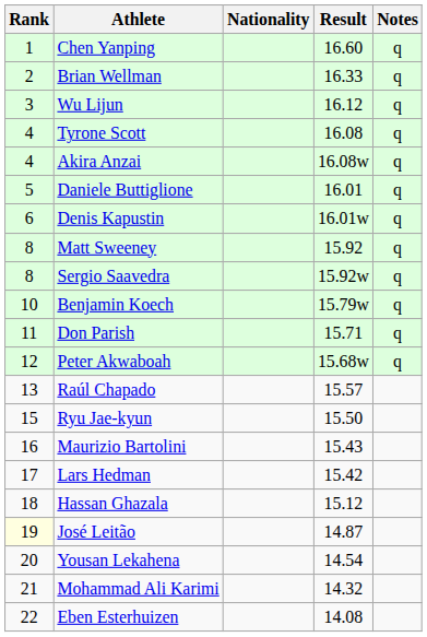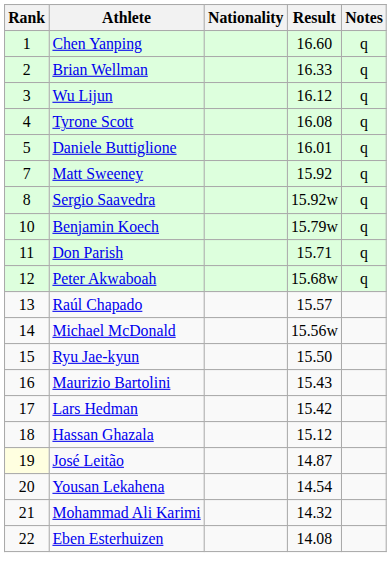 <table class="wikitable sortable" style="text-align:center;font-size:95%">
 <tr>
 <th>Rank</th>
 <th>Athlete</th>
 <th>Nationality</th>
 <th>Result</th>
 <th>Notes</th>
 </tr>
 <tr bgcolor=ddffdd>
 <td>1</td>
 <td align="left"><a href='#'>Chen Yanping</a></td>
 <td align=left></td>
 <td>16.60</td>
 <td>q</td>
 </tr>
 <tr bgcolor=ddffdd>
 <td>2</td>
 <td align="left"><a href='#'>Brian Wellman</a></td>
 <td align=left></td>
 <td>16.33</td>
 <td>q</td>
 </tr>
 <tr bgcolor=ddffdd>
 <td>3</td>
 <td align="left"><a href='#'>Wu Lijun</a></td>
 <td align=left></td>
 <td>16.12</td>
 <td>q</td>
 </tr>
 <tr bgcolor=ddffdd>
 <td>4</td>
 <td align="left"><a href='#'>Tyrone Scott</a></td>
 <td align=left></td>
 <td>16.08</td>
 <td>q</td>
 </tr>
 <tr bgcolor=ddffdd>
-<td>4</td>
-<td align="left"><a href='#'>Akira Anzai</a></td>
-<td align=left></td>
-<td>16.08w</td>
-<td>q</td>
-</tr>
-<tr bgcolor=ddffdd>
 <td>5</td>
 <td align="left"><a href='#'>Daniele Buttiglione</a></td>
 <td align=left></td>
 <td>16.01</td>
 <td>q</td>
 </tr>
 <tr bgcolor=ddffdd>
-<td>6</td>
-<td align="left"><a href='#'>Denis Kapustin</a></td>
-<td align=left></td>
-<td>16.01w</td>
-<td>q</td>
-</tr>
-<tr bgcolor=ddffdd>
-<td>8</td>
+<td>7</td>
 <td align="left"><a href='#'>Matt Sweeney</a></td>
 <td align=left></td>
 <td>15.92</td>
 <td>q</td>
 </tr>
 <tr bgcolor=ddffdd>
 <td>8</td>
 <td align="left"><a href='#'>Sergio Saavedra</a></td>
 <td align=left></td>
 <td>15.92w</td>
 <td>q</td>
 </tr>
 <tr bgcolor=ddffdd>
 <td>10</td>
 <td align="left"><a href='#'>Benjamin Koech</a></td>
 <td align=left></td>
 <td>15.79w</td>
 <td>q</td>
 </tr>
 <tr bgcolor=ddffdd>
 <td>11</td>
 <td align="left"><a href='#'>Don Parish</a></td>
 <td align=left></td>
 <td>15.71</td>
 <td>q</td>
 </tr>
 <tr bgcolor=ddffdd>
 <td>12</td>
 <td align="left"><a href='#'>Peter Akwaboah</a></td>
 <td align=left></td>
 <td>15.68w</td>
 <td>q</td>
 </tr>
 <tr>
 <td>13</td>
 <td align="left"><a href='#'>Raúl Chapado</a></td>
 <td align=left></td>
 <td>15.57</td>
+<td></td>
+</tr>
+<tr>
+<td>14</td>
+<td align="left"><a href='#'>Michael McDonald</a></td>
+<td align=left></td>
+<td>15.56w</td>
 <td></td>
 </tr>
 <tr>
 <td>15</td>
 <td align="left"><a href='#'>Ryu Jae-kyun</a></td>
 <td align=left></td>
 <td>15.50</td>
 <td></td>
 </tr>
 <tr>
 <td>16</td>
 <td align="left"><a href='#'>Maurizio Bartolini</a></td>
 <td align=left></td>
 <td>15.43</td>
 <td></td>
 </tr>
 <tr>
 <td>17</td>
 <td align="left"><a href='#'>Lars Hedman</a></td>
 <td align=left></td>
 <td>15.42</td>
 <td></td>
 </tr>
 <tr>
 <td>18</td>
 <td align="left"><a href='#'>Hassan Ghazala</a></td>
 <td align=left></td>
 <td>15.12</td>
 <td></td>
 </tr>
 <tr>
 <td style="background: lightyellow;">19</td>
 <td align="left"><a href='#'>José Leitão</a></td>
 <td align=left></td>
 <td>14.87</td>
 <td></td>
 </tr>
 <tr>
 <td>20</td>
 <td align="left"><a href='#'>Yousan Lekahena</a></td>
 <td align=left></td>
 <td>14.54</td>
 <td></td>
 </tr>
 <tr>
 <td>21</td>
 <td align="left"><a href='#'>Mohammad Ali Karimi</a></td>
 <td align=left></td>
 <td>14.32</td>
 <td></td>
 </tr>
 <tr>
 <td>22</td>
 <td align="left"><a href='#'>Eben Esterhuizen</a></td>
 <td align=left></td>
 <td>14.08</td>
 <td></td>
 </tr>
 </table>
